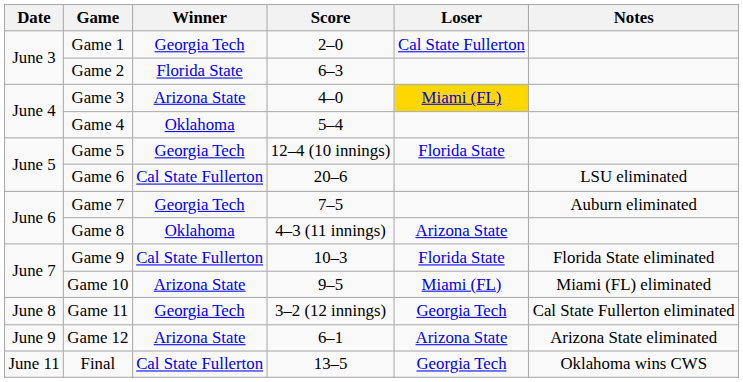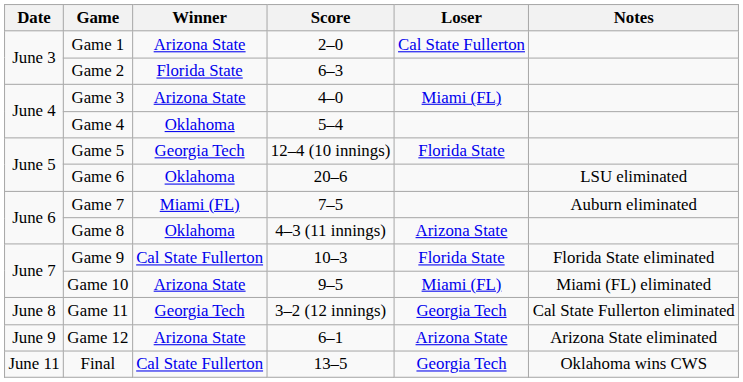 <table class="wikitable">
 <tr>
 <th>Date</th>
 <th>Game</th>
 <th>Winner</th>
 <th>Score</th>
 <th>Loser</th>
 <th>Notes</th>
 </tr>
 <tr align=center>
 <td rowspan=2>June 3</td>
 <td>Game 1</td>
-<td><a href='#'>Georgia Tech</a></td>
+<td><a href='#'>Arizona State</a></td>
 <td>2–0</td>
 <td><a href='#'>Cal State Fullerton</a></td>
 <td></td>
 </tr>
 <tr align=center>
 <td>Game 2</td>
 <td><a href='#'>Florida State</a></td>
 <td>6–3</td>
 <td></td>
 <td></td>
 </tr>
 <tr align=center>
 <td rowspan=2>June 4</td>
 <td>Game 3</td>
 <td><a href='#'>Arizona State</a></td>
 <td>4–0</td>
-<td style="background: gold;"><a href='#'>Miami (FL)</a></td>
+<td><a href='#'>Miami (FL)</a></td>
 <td></td>
 </tr>
 <tr align=center>
 <td>Game 4</td>
 <td><a href='#'>Oklahoma</a></td>
 <td>5–4</td>
 <td></td>
 <td></td>
 </tr>
 <tr align=center>
 <td rowspan=2>June 5</td>
 <td>Game 5</td>
 <td><a href='#'>Georgia Tech</a></td>
 <td>12–4 (10 innings)</td>
 <td><a href='#'>Florida State</a></td>
 <td></td>
 </tr>
 <tr align=center>
 <td>Game 6</td>
-<td><a href='#'>Cal State Fullerton</a></td>
+<td><a href='#'>Oklahoma</a></td>
 <td>20–6</td>
 <td></td>
 <td>LSU eliminated</td>
 </tr>
 <tr align=center>
 <td rowspan=2>June 6</td>
 <td>Game 7</td>
-<td><a href='#'>Georgia Tech</a></td>
+<td><a href='#'>Miami (FL)</a></td>
 <td>7–5</td>
 <td></td>
 <td>Auburn eliminated</td>
 </tr>
 <tr align=center>
 <td>Game 8</td>
 <td><a href='#'>Oklahoma</a></td>
 <td>4–3 (11 innings)</td>
 <td><a href='#'>Arizona State</a></td>
 <td></td>
 </tr>
 <tr align=center>
 <td rowspan=2>June 7</td>
 <td>Game 9</td>
 <td><a href='#'>Cal State Fullerton</a></td>
 <td>10–3</td>
 <td><a href='#'>Florida State</a></td>
 <td>Florida State eliminated</td>
 </tr>
 <tr align=center>
 <td>Game 10</td>
 <td><a href='#'>Arizona State</a></td>
 <td>9–5</td>
 <td><a href='#'>Miami (FL)</a></td>
 <td>Miami (FL) eliminated</td>
 </tr>
 <tr align=center>
 <td>June 8</td>
 <td>Game 11</td>
 <td><a href='#'>Georgia Tech</a></td>
 <td>3–2 (12 innings)</td>
 <td><a href='#'>Georgia Tech</a></td>
 <td>Cal State Fullerton eliminated</td>
 </tr>
 <tr align=center>
 <td>June 9</td>
 <td>Game 12</td>
 <td><a href='#'>Arizona State</a></td>
 <td>6–1</td>
 <td><a href='#'>Arizona State</a></td>
 <td>Arizona State eliminated</td>
 </tr>
 <tr align=center>
 <td>June 11</td>
 <td>Final</td>
 <td><a href='#'>Cal State Fullerton</a></td>
 <td>13–5</td>
 <td><a href='#'>Georgia Tech</a></td>
 <td>Oklahoma wins CWS</td>
 </tr>
 </table>
